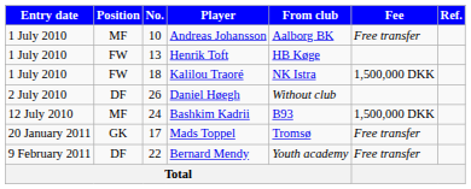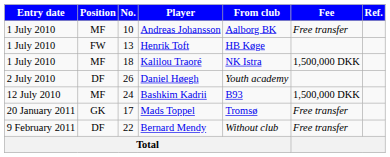 <table class="wikitable sortable">
 <tr>
 <th style="background:#0000ff; color:white;"><strong>Entry date</strong></th>
 <th style="background:#0000ff; color:white;"><strong>Position</strong></th>
 <th style="background:#0000ff; color:white;"><strong>No.</strong></th>
 <th style="background:#0000ff; color:white;"><strong>Player</strong></th>
 <th style="background:#0000ff; color:white;"><strong>From club</strong></th>
 <th style="background:#0000ff; color:white;"><strong>Fee</strong></th>
 <th style="background:#0000ff; color:white;"><strong>Ref.</strong></th>
 </tr>
 <tr>
 <td>1 July 2010</td>
 <td style="text-align:center;">MF</td>
 <td style="text-align:center;">10</td>
 <td style="text-align:left;"> <a href='#'>Andreas Johansson</a></td>
 <td style="text-align:left;"> <a href='#'>Aalborg BK</a></td>
 <td><em>Free transfer</em></td>
 <td></td>
 </tr>
 <tr>
 <td>1 July 2010</td>
 <td style="text-align:center;">FW</td>
 <td style="text-align:center;">13</td>
 <td style="text-align:left;"> <a href='#'>Henrik Toft</a></td>
 <td style="text-align:left;"> <a href='#'>HB Køge</a></td>
 <td></td>
 <td></td>
 </tr>
 <tr>
 <td>1 July 2010</td>
-<td style="text-align:center;">FW</td>
+<td style="text-align:center;">MF</td>
 <td style="text-align:center;">18</td>
 <td style="text-align:left;"> <a href='#'>Kalilou Traoré</a></td>
 <td style="text-align:left;"> <a href='#'>NK Istra</a></td>
 <td>1,500,000 DKK</td>
 <td></td>
 </tr>
 <tr>
 <td>2 July 2010</td>
 <td style="text-align:center;">DF</td>
 <td style="text-align:center;">26</td>
 <td style="text-align:left;"> <a href='#'>Daniel Høegh</a></td>
-<td style="text-align:left;"><em>Without club</em></td>
+<td style="text-align:left;"><em>Youth academy</em></td>
 <td></td>
 <td></td>
 </tr>
 <tr>
 <td>12 July 2010</td>
 <td style="text-align:center;">MF</td>
 <td style="text-align:center;">24</td>
 <td style="text-align:left;"> <a href='#'>Bashkim Kadrii</a></td>
 <td style="text-align:left;"> <a href='#'>B93</a></td>
 <td>1,500,000 DKK</td>
 <td></td>
 </tr>
 <tr>
 <td>20 January 2011</td>
 <td style="text-align:center;">GK</td>
 <td style="text-align:center;">17</td>
 <td style="text-align:left;"> <a href='#'>Mads Toppel</a></td>
 <td style="text-align:left;"> <a href='#'>Tromsø</a></td>
 <td><em>Free transfer</em></td>
 <td></td>
 </tr>
 <tr>
 <td>9 February 2011</td>
 <td style="text-align:center;">DF</td>
 <td style="text-align:center;">22</td>
 <td style="text-align:left;"> <a href='#'>Bernard Mendy</a></td>
-<td style="text-align:left;"><em>Youth academy</em></td>
+<td style="text-align:left;"><em>Without club</em></td>
 <td><em>Free transfer</em></td>
 <td></td>
 </tr>
 <tr>
 <th colspan="5">Total</th>
 <th colspan="2"></th>
 </tr>
 </table>
